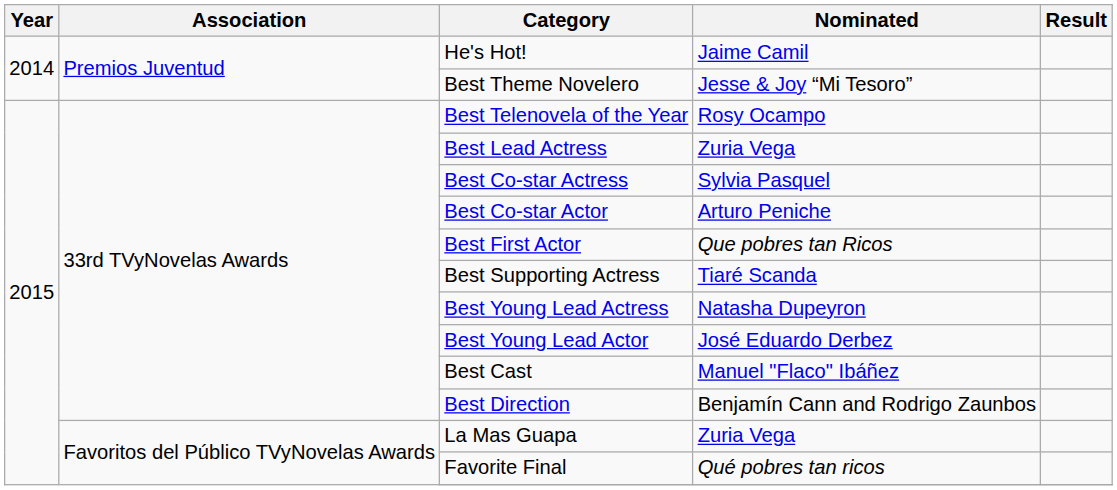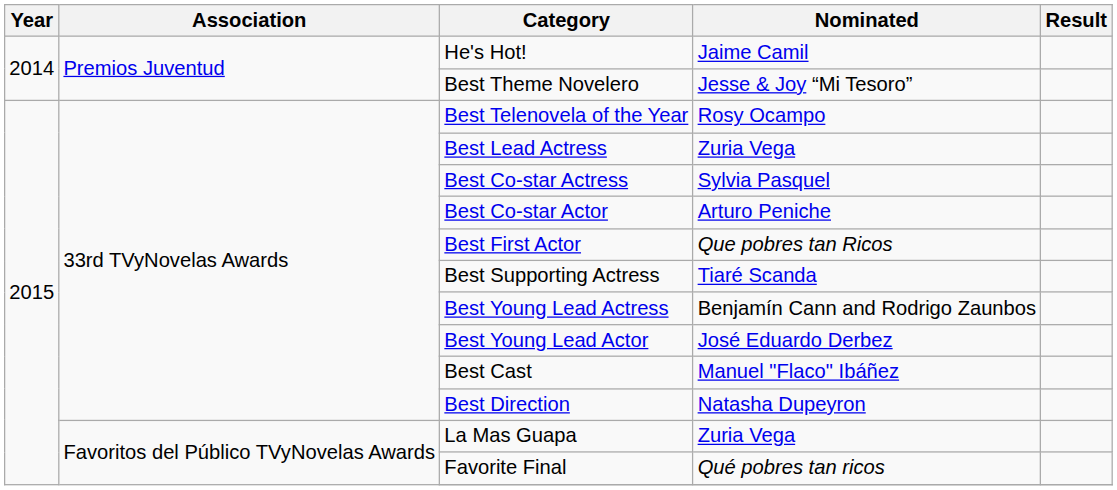 <table class="wikitable sortable">
 <tr>
 <th>Year</th>
 <th>Association</th>
 <th>Category</th>
 <th>Nominated</th>
 <th>Result</th>
 </tr>
 <tr>
 <td rowspan=2>2014</td>
 <td rowspan=2><a href='#'>Premios Juventud</a></td>
 <td>He's Hot!</td>
 <td><a href='#'>Jaime Camil</a></td>
 <td></td>
 </tr>
 <tr>
 <td>Best Theme Novelero</td>
 <td><a href='#'>Jesse & Joy</a> “Mi Tesoro”</td>
 <td></td>
 </tr>
 <tr>
 <td rowspan=26>2015</td>
 <td rowspan=10>33rd TVyNovelas Awards</td>
 <td><a href='#'>Best Telenovela of the Year</a></td>
 <td><a href='#'>Rosy Ocampo</a></td>
 <td></td>
 </tr>
 <tr>
 <td><a href='#'>Best Lead Actress</a></td>
 <td><a href='#'>Zuria Vega</a></td>
 <td></td>
 </tr>
 <tr>
 <td><a href='#'>Best Co-star Actress</a></td>
 <td><a href='#'>Sylvia Pasquel</a></td>
 <td></td>
 </tr>
 <tr>
 <td><a href='#'>Best Co-star Actor</a></td>
 <td><a href='#'>Arturo Peniche</a></td>
 <td></td>
 </tr>
 <tr>
 <td rowspan=1><a href='#'>Best First Actor</a></td>
 <td><em>Que pobres tan Ricos</em></td>
 <td></td>
 </tr>
 <tr>
 <td>Best Supporting Actress</td>
 <td><a href='#'>Tiaré Scanda</a></td>
 <td></td>
 </tr>
 <tr>
 <td><a href='#'>Best Young Lead Actress</a></td>
-<td><a href='#'>Natasha Dupeyron</a></td>
+<td>Benjamín Cann and Rodrigo Zaunbos</td>
 <td></td>
 </tr>
 <tr>
 <td><a href='#'>Best Young Lead Actor</a></td>
 <td><a href='#'>José Eduardo Derbez</a></td>
 <td></td>
 </tr>
 <tr>
 <td>Best Cast</td>
 <td><a href='#'>Manuel "Flaco" Ibáñez</a></td>
 <td></td>
 </tr>
 <tr>
 <td><a href='#'>Best Direction</a></td>
-<td>Benjamín Cann and Rodrigo Zaunbos</td>
+<td><a href='#'>Natasha Dupeyron</a></td>
 <td></td>
 </tr>
 <tr>
 <td rowspan=9>Favoritos del Público TVyNovelas Awards</td>
 <td>La Mas Guapa</td>
 <td><a href='#'>Zuria Vega</a></td>
 <td></td>
 </tr>
 <tr>
 <td>Favorite Final</td>
 <td><em>Qué pobres tan ricos</em></td>
 <td></td>
 </tr>
 <tr>
 </tr>
 </table>
